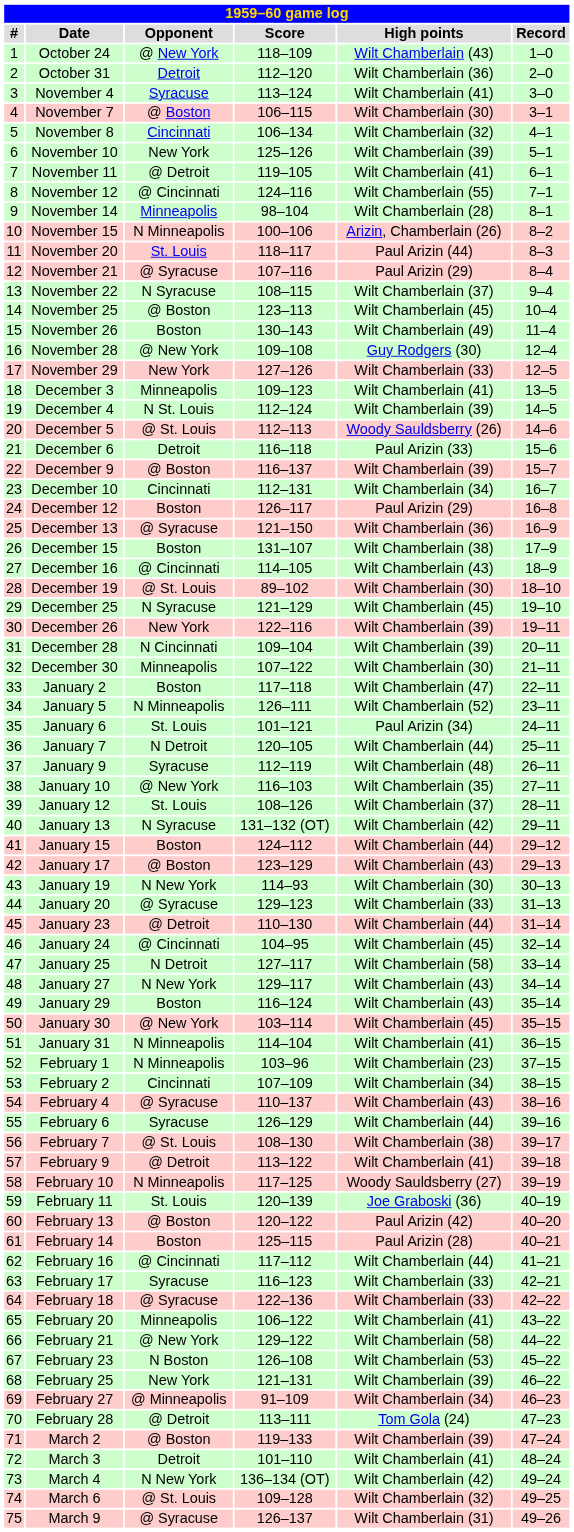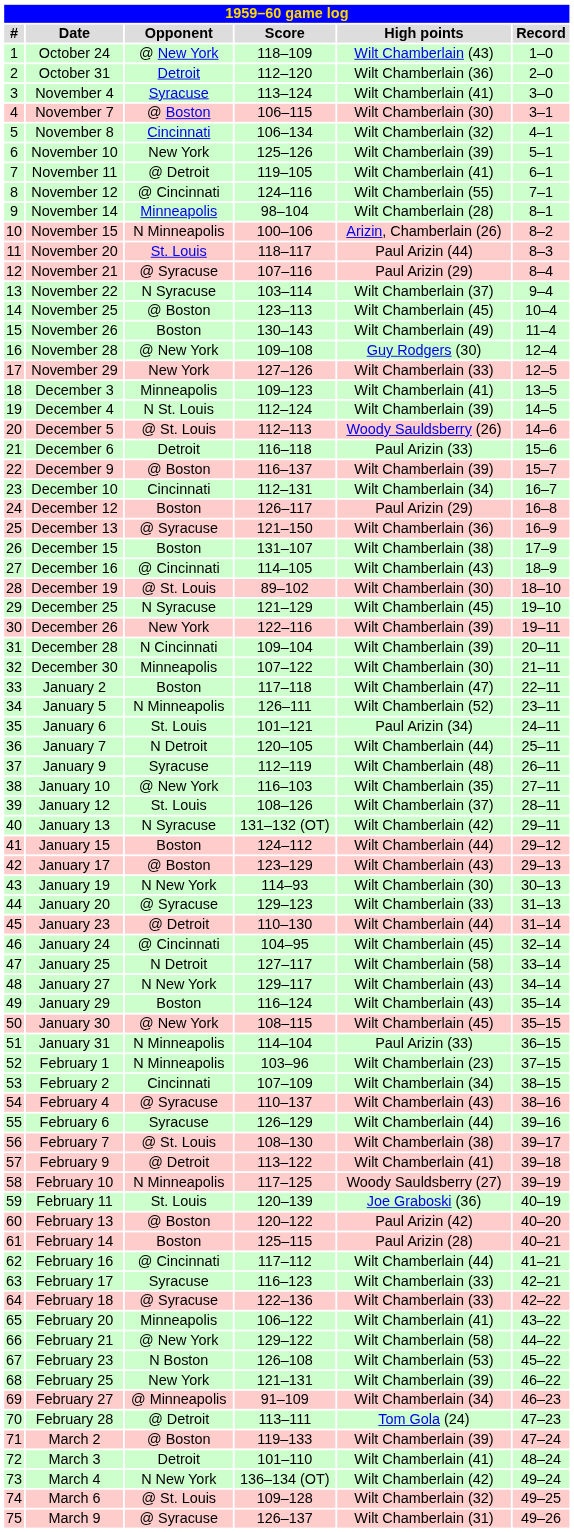 <table class="toccolours collapsible" width=50% style="clear:both; margin:1.5em auto; text-align:center">
 <tr>
 <th colspan=11 style="background:#0000FF; color:#FFD700;">1959–60 game log</th>
 </tr>
 <tr align="center" bgcolor="#dddddd">
 <td><strong>#</strong></td>
 <td><strong>Date</strong></td>
 <td><strong>Opponent</strong></td>
 <td><strong>Score</strong></td>
 <td><strong>High points</strong></td>
 <td><strong>Record</strong></td>
 </tr>
 <tr align="center" bgcolor="#ccffcc">
 <td>1</td>
 <td>October 24</td>
 <td>@ <a href='#'>New York</a></td>
 <td>118–109</td>
 <td><a href='#'>Wilt Chamberlain</a> (43)</td>
 <td>1–0</td>
 </tr>
 <tr align="center" bgcolor="#ccffcc">
 <td>2</td>
 <td>October 31</td>
 <td><a href='#'>Detroit</a></td>
 <td>112–120</td>
 <td>Wilt Chamberlain (36)</td>
 <td>2–0</td>
 </tr>
 <tr align="center" bgcolor="#ccffcc">
 <td>3</td>
 <td>November 4</td>
 <td><a href='#'>Syracuse</a></td>
 <td>113–124</td>
 <td>Wilt Chamberlain (41)</td>
 <td>3–0</td>
 </tr>
 <tr align="center" bgcolor="#ffcccc">
 <td>4</td>
 <td>November 7</td>
 <td>@ <a href='#'>Boston</a></td>
 <td>106–115</td>
 <td>Wilt Chamberlain (30)</td>
 <td>3–1</td>
 </tr>
 <tr align="center" bgcolor="#ccffcc">
 <td>5</td>
 <td>November 8</td>
 <td><a href='#'>Cincinnati</a></td>
 <td>106–134</td>
 <td>Wilt Chamberlain (32)</td>
 <td>4–1</td>
 </tr>
 <tr align="center" bgcolor="#ccffcc">
 <td>6</td>
 <td>November 10</td>
 <td>New York</td>
 <td>125–126</td>
 <td>Wilt Chamberlain (39)</td>
 <td>5–1</td>
 </tr>
 <tr align="center" bgcolor="#ccffcc">
 <td>7</td>
 <td>November 11</td>
 <td>@ Detroit</td>
 <td>119–105</td>
 <td>Wilt Chamberlain (41)</td>
 <td>6–1</td>
 </tr>
 <tr align="center" bgcolor="#ccffcc">
 <td>8</td>
 <td>November 12</td>
 <td>@ Cincinnati</td>
 <td>124–116</td>
 <td>Wilt Chamberlain (55)</td>
 <td>7–1</td>
 </tr>
 <tr align="center" bgcolor="#ccffcc">
 <td>9</td>
 <td>November 14</td>
 <td><a href='#'>Minneapolis</a></td>
 <td>98–104</td>
 <td>Wilt Chamberlain (28)</td>
 <td>8–1</td>
 </tr>
 <tr align="center" bgcolor="#ffcccc">
 <td>10</td>
 <td>November 15</td>
 <td>N Minneapolis</td>
 <td>100–106</td>
 <td><a href='#'>Arizin</a>, Chamberlain (26)</td>
 <td>8–2</td>
 </tr>
 <tr align="center" bgcolor="#ffcccc">
 <td>11</td>
 <td>November 20</td>
 <td><a href='#'>St. Louis</a></td>
 <td>118–117</td>
 <td>Paul Arizin (44)</td>
 <td>8–3</td>
 </tr>
 <tr align="center" bgcolor="#ffcccc">
 <td>12</td>
 <td>November 21</td>
 <td>@ Syracuse</td>
 <td>107–116</td>
 <td>Paul Arizin (29)</td>
 <td>8–4</td>
 </tr>
 <tr align="center" bgcolor="#ccffcc">
 <td>13</td>
 <td>November 22</td>
 <td>N Syracuse</td>
-<td>108–115</td>
+<td>103–114</td>
 <td>Wilt Chamberlain (37)</td>
 <td>9–4</td>
 </tr>
 <tr align="center" bgcolor="#ccffcc">
 <td>14</td>
 <td>November 25</td>
 <td>@ Boston</td>
 <td>123–113</td>
 <td>Wilt Chamberlain (45)</td>
 <td>10–4</td>
 </tr>
 <tr align="center" bgcolor="#ccffcc">
 <td>15</td>
 <td>November 26</td>
 <td>Boston</td>
 <td>130–143</td>
 <td>Wilt Chamberlain (49)</td>
 <td>11–4</td>
 </tr>
 <tr align="center" bgcolor="#ccffcc">
 <td>16</td>
 <td>November 28</td>
 <td>@ New York</td>
 <td>109–108</td>
 <td><a href='#'>Guy Rodgers</a> (30)</td>
 <td>12–4</td>
 </tr>
 <tr align="center" bgcolor="#ffcccc">
 <td>17</td>
 <td>November 29</td>
 <td>New York</td>
 <td>127–126</td>
 <td>Wilt Chamberlain (33)</td>
 <td>12–5</td>
 </tr>
 <tr align="center" bgcolor="#ccffcc">
 <td>18</td>
 <td>December 3</td>
 <td>Minneapolis</td>
 <td>109–123</td>
 <td>Wilt Chamberlain (41)</td>
 <td>13–5</td>
 </tr>
 <tr align="center" bgcolor="#ccffcc">
 <td>19</td>
 <td>December 4</td>
 <td>N St. Louis</td>
 <td>112–124</td>
 <td>Wilt Chamberlain (39)</td>
 <td>14–5</td>
 </tr>
 <tr align="center" bgcolor="#ffcccc">
 <td>20</td>
 <td>December 5</td>
 <td>@ St. Louis</td>
 <td>112–113</td>
 <td><a href='#'>Woody Sauldsberry</a> (26)</td>
 <td>14–6</td>
 </tr>
 <tr align="center" bgcolor="#ccffcc">
 <td>21</td>
 <td>December 6</td>
 <td>Detroit</td>
 <td>116–118</td>
 <td>Paul Arizin (33)</td>
 <td>15–6</td>
 </tr>
 <tr align="center" bgcolor="#ffcccc">
 <td>22</td>
 <td>December 9</td>
 <td>@ Boston</td>
 <td>116–137</td>
 <td>Wilt Chamberlain (39)</td>
 <td>15–7</td>
 </tr>
 <tr align="center" bgcolor="#ccffcc">
 <td>23</td>
 <td>December 10</td>
 <td>Cincinnati</td>
 <td>112–131</td>
 <td>Wilt Chamberlain (34)</td>
 <td>16–7</td>
 </tr>
 <tr align="center" bgcolor="#ffcccc">
 <td>24</td>
 <td>December 12</td>
 <td>Boston</td>
 <td>126–117</td>
 <td>Paul Arizin (29)</td>
 <td>16–8</td>
 </tr>
 <tr align="center" bgcolor="#ffcccc">
 <td>25</td>
 <td>December 13</td>
 <td>@ Syracuse</td>
 <td>121–150</td>
 <td>Wilt Chamberlain (36)</td>
 <td>16–9</td>
 </tr>
 <tr align="center" bgcolor="#ccffcc">
 <td>26</td>
 <td>December 15</td>
 <td>Boston</td>
 <td>131–107</td>
 <td>Wilt Chamberlain (38)</td>
 <td>17–9</td>
 </tr>
 <tr align="center" bgcolor="#ccffcc">
 <td>27</td>
 <td>December 16</td>
 <td>@ Cincinnati</td>
 <td>114–105</td>
 <td>Wilt Chamberlain (43)</td>
 <td>18–9</td>
 </tr>
 <tr align="center" bgcolor="#ffcccc">
 <td>28</td>
 <td>December 19</td>
 <td>@ St. Louis</td>
 <td>89–102</td>
 <td>Wilt Chamberlain (30)</td>
 <td>18–10</td>
 </tr>
 <tr align="center" bgcolor="#ccffcc">
 <td>29</td>
 <td>December 25</td>
 <td>N Syracuse</td>
 <td>121–129</td>
 <td>Wilt Chamberlain (45)</td>
 <td>19–10</td>
 </tr>
 <tr align="center" bgcolor="#ffcccc">
 <td>30</td>
 <td>December 26</td>
 <td>New York</td>
 <td>122–116</td>
 <td>Wilt Chamberlain (39)</td>
 <td>19–11</td>
 </tr>
 <tr align="center" bgcolor="#ccffcc">
 <td>31</td>
 <td>December 28</td>
 <td>N Cincinnati</td>
 <td>109–104</td>
 <td>Wilt Chamberlain (39)</td>
 <td>20–11</td>
 </tr>
 <tr align="center" bgcolor="#ccffcc">
 <td>32</td>
 <td>December 30</td>
 <td>Minneapolis</td>
 <td>107–122</td>
 <td>Wilt Chamberlain (30)</td>
 <td>21–11</td>
 </tr>
 <tr align="center" bgcolor="#ccffcc">
 <td>33</td>
 <td>January 2</td>
 <td>Boston</td>
 <td>117–118</td>
 <td>Wilt Chamberlain (47)</td>
 <td>22–11</td>
 </tr>
 <tr align="center" bgcolor="#ccffcc">
 <td>34</td>
 <td>January 5</td>
 <td>N Minneapolis</td>
 <td>126–111</td>
 <td>Wilt Chamberlain (52)</td>
 <td>23–11</td>
 </tr>
 <tr align="center" bgcolor="#ccffcc">
 <td>35</td>
 <td>January 6</td>
 <td>St. Louis</td>
 <td>101–121</td>
 <td>Paul Arizin (34)</td>
 <td>24–11</td>
 </tr>
 <tr align="center" bgcolor="#ccffcc">
 <td>36</td>
 <td>January 7</td>
 <td>N Detroit</td>
 <td>120–105</td>
 <td>Wilt Chamberlain (44)</td>
 <td>25–11</td>
 </tr>
 <tr align="center" bgcolor="#ccffcc">
 <td>37</td>
 <td>January 9</td>
 <td>Syracuse</td>
 <td>112–119</td>
 <td>Wilt Chamberlain (48)</td>
 <td>26–11</td>
 </tr>
 <tr align="center" bgcolor="#ccffcc">
 <td>38</td>
 <td>January 10</td>
 <td>@ New York</td>
 <td>116–103</td>
 <td>Wilt Chamberlain (35)</td>
 <td>27–11</td>
 </tr>
 <tr align="center" bgcolor="#ccffcc">
 <td>39</td>
 <td>January 12</td>
 <td>St. Louis</td>
 <td>108–126</td>
 <td>Wilt Chamberlain (37)</td>
 <td>28–11</td>
 </tr>
 <tr align="center" bgcolor="#ccffcc">
 <td>40</td>
 <td>January 13</td>
 <td>N Syracuse</td>
 <td>131–132 (OT)</td>
 <td>Wilt Chamberlain (42)</td>
 <td>29–11</td>
 </tr>
 <tr align="center" bgcolor="#ffcccc">
 <td>41</td>
 <td>January 15</td>
 <td>Boston</td>
 <td>124–112</td>
 <td>Wilt Chamberlain (44)</td>
 <td>29–12</td>
 </tr>
 <tr align="center" bgcolor="#ffcccc">
 <td>42</td>
 <td>January 17</td>
 <td>@ Boston</td>
 <td>123–129</td>
 <td>Wilt Chamberlain (43)</td>
 <td>29–13</td>
 </tr>
 <tr align="center" bgcolor="#ccffcc">
 <td>43</td>
 <td>January 19</td>
 <td>N New York</td>
 <td>114–93</td>
 <td>Wilt Chamberlain (30)</td>
 <td>30–13</td>
 </tr>
 <tr align="center" bgcolor="#ccffcc">
 <td>44</td>
 <td>January 20</td>
 <td>@ Syracuse</td>
 <td>129–123</td>
 <td>Wilt Chamberlain (33)</td>
 <td>31–13</td>
 </tr>
 <tr align="center" bgcolor="#ffcccc">
 <td>45</td>
 <td>January 23</td>
 <td>@ Detroit</td>
 <td>110–130</td>
 <td>Wilt Chamberlain (44)</td>
 <td>31–14</td>
 </tr>
 <tr align="center" bgcolor="#ccffcc">
 <td>46</td>
 <td>January 24</td>
 <td>@ Cincinnati</td>
 <td>104–95</td>
 <td>Wilt Chamberlain (45)</td>
 <td>32–14</td>
 </tr>
 <tr align="center" bgcolor="#ccffcc">
 <td>47</td>
 <td>January 25</td>
 <td>N Detroit</td>
 <td>127–117</td>
 <td>Wilt Chamberlain (58)</td>
 <td>33–14</td>
 </tr>
 <tr align="center" bgcolor="#ccffcc">
 <td>48</td>
 <td>January 27</td>
 <td>N New York</td>
 <td>129–117</td>
 <td>Wilt Chamberlain (43)</td>
 <td>34–14</td>
 </tr>
 <tr align="center" bgcolor="#ccffcc">
 <td>49</td>
 <td>January 29</td>
 <td>Boston</td>
 <td>116–124</td>
 <td>Wilt Chamberlain (43)</td>
 <td>35–14</td>
 </tr>
 <tr align="center" bgcolor="#ffcccc">
 <td>50</td>
 <td>January 30</td>
 <td>@ New York</td>
-<td>103–114</td>
+<td>108–115</td>
 <td>Wilt Chamberlain (45)</td>
 <td>35–15</td>
 </tr>
 <tr align="center" bgcolor="#ccffcc">
 <td>51</td>
 <td>January 31</td>
 <td>N Minneapolis</td>
 <td>114–104</td>
-<td>Wilt Chamberlain (41)</td>
+<td>Paul Arizin (33)</td>
 <td>36–15</td>
 </tr>
 <tr align="center" bgcolor="#ccffcc">
 <td>52</td>
 <td>February 1</td>
 <td>N Minneapolis</td>
 <td>103–96</td>
 <td>Wilt Chamberlain (23)</td>
 <td>37–15</td>
 </tr>
 <tr align="center" bgcolor="#ccffcc">
 <td>53</td>
 <td>February 2</td>
 <td>Cincinnati</td>
 <td>107–109</td>
 <td>Wilt Chamberlain (34)</td>
 <td>38–15</td>
 </tr>
 <tr align="center" bgcolor="#ffcccc">
 <td>54</td>
 <td>February 4</td>
 <td>@ Syracuse</td>
 <td>110–137</td>
 <td>Wilt Chamberlain (43)</td>
 <td>38–16</td>
 </tr>
 <tr align="center" bgcolor="#ccffcc">
 <td>55</td>
 <td>February 6</td>
 <td>Syracuse</td>
 <td>126–129</td>
 <td>Wilt Chamberlain (44)</td>
 <td>39–16</td>
 </tr>
 <tr align="center" bgcolor="#ffcccc">
 <td>56</td>
 <td>February 7</td>
 <td>@ St. Louis</td>
 <td>108–130</td>
 <td>Wilt Chamberlain (38)</td>
 <td>39–17</td>
 </tr>
 <tr align="center" bgcolor="#ffcccc">
 <td>57</td>
 <td>February 9</td>
 <td>@ Detroit</td>
 <td>113–122</td>
 <td>Wilt Chamberlain (41)</td>
 <td>39–18</td>
 </tr>
 <tr align="center" bgcolor="#ffcccc">
 <td>58</td>
 <td>February 10</td>
 <td>N Minneapolis</td>
 <td>117–125</td>
 <td>Woody Sauldsberry (27)</td>
 <td>39–19</td>
 </tr>
 <tr align="center" bgcolor="#ccffcc">
 <td>59</td>
 <td>February 11</td>
 <td>St. Louis</td>
 <td>120–139</td>
 <td><a href='#'>Joe Graboski</a> (36)</td>
 <td>40–19</td>
 </tr>
 <tr align="center" bgcolor="#ffcccc">
 <td>60</td>
 <td>February 13</td>
 <td>@ Boston</td>
 <td>120–122</td>
 <td>Paul Arizin (42)</td>
 <td>40–20</td>
 </tr>
 <tr align="center" bgcolor="#ffcccc">
 <td>61</td>
 <td>February 14</td>
 <td>Boston</td>
 <td>125–115</td>
 <td>Paul Arizin (28)</td>
 <td>40–21</td>
 </tr>
 <tr align="center" bgcolor="#ccffcc">
 <td>62</td>
 <td>February 16</td>
 <td>@ Cincinnati</td>
 <td>117–112</td>
 <td>Wilt Chamberlain (44)</td>
 <td>41–21</td>
 </tr>
 <tr align="center" bgcolor="#ccffcc">
 <td>63</td>
 <td>February 17</td>
 <td>Syracuse</td>
 <td>116–123</td>
 <td>Wilt Chamberlain (33)</td>
 <td>42–21</td>
 </tr>
 <tr align="center" bgcolor="#ffcccc">
 <td>64</td>
 <td>February 18</td>
 <td>@ Syracuse</td>
 <td>122–136</td>
 <td>Wilt Chamberlain (33)</td>
 <td>42–22</td>
 </tr>
 <tr align="center" bgcolor="#ccffcc">
 <td>65</td>
 <td>February 20</td>
 <td>Minneapolis</td>
 <td>106–122</td>
 <td>Wilt Chamberlain (41)</td>
 <td>43–22</td>
 </tr>
 <tr align="center" bgcolor="#ccffcc">
 <td>66</td>
 <td>February 21</td>
 <td>@ New York</td>
 <td>129–122</td>
 <td>Wilt Chamberlain (58)</td>
 <td>44–22</td>
 </tr>
 <tr align="center" bgcolor="#ccffcc">
 <td>67</td>
 <td>February 23</td>
 <td>N Boston</td>
 <td>126–108</td>
 <td>Wilt Chamberlain (53)</td>
 <td>45–22</td>
 </tr>
 <tr align="center" bgcolor="#ccffcc">
 <td>68</td>
 <td>February 25</td>
 <td>New York</td>
 <td>121–131</td>
 <td>Wilt Chamberlain (39)</td>
 <td>46–22</td>
 </tr>
 <tr align="center" bgcolor="#ffcccc">
 <td>69</td>
 <td>February 27</td>
 <td>@ Minneapolis</td>
 <td>91–109</td>
 <td>Wilt Chamberlain (34)</td>
 <td>46–23</td>
 </tr>
 <tr align="center" bgcolor="#ccffcc">
 <td>70</td>
 <td>February 28</td>
 <td>@ Detroit</td>
 <td>113–111</td>
 <td><a href='#'>Tom Gola</a> (24)</td>
 <td>47–23</td>
 </tr>
 <tr align="center" bgcolor="#ffcccc">
 <td>71</td>
 <td>March 2</td>
 <td>@ Boston</td>
 <td>119–133</td>
 <td>Wilt Chamberlain (39)</td>
 <td>47–24</td>
 </tr>
 <tr align="center" bgcolor="#ccffcc">
 <td>72</td>
 <td>March 3</td>
 <td>Detroit</td>
 <td>101–110</td>
 <td>Wilt Chamberlain (41)</td>
 <td>48–24</td>
 </tr>
 <tr align="center" bgcolor="#ccffcc">
 <td>73</td>
 <td>March 4</td>
 <td>N New York</td>
 <td>136–134 (OT)</td>
 <td>Wilt Chamberlain (42)</td>
 <td>49–24</td>
 </tr>
 <tr align="center" bgcolor="#ffcccc">
 <td>74</td>
 <td>March 6</td>
 <td>@ St. Louis</td>
 <td>109–128</td>
 <td>Wilt Chamberlain (32)</td>
 <td>49–25</td>
 </tr>
 <tr align="center" bgcolor="#ffcccc">
 <td>75</td>
 <td>March 9</td>
 <td>@ Syracuse</td>
 <td>126–137</td>
 <td>Wilt Chamberlain (31)</td>
 <td>49–26</td>
 </tr>
 </table>
